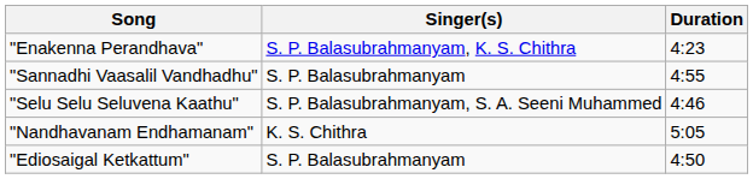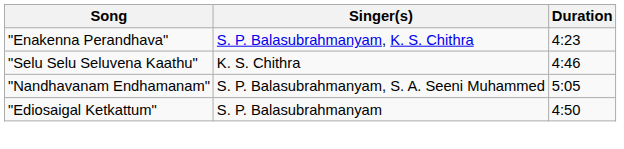 <table class="wikitable" style="font-size:95%;">
 <tr>
 <th>Song</th>
 <th>Singer(s)</th>
 <th>Duration</th>
 </tr>
 <tr>
 <td>"Enakenna Perandhava"</td>
 <td><a href='#'>S. P. Balasubrahmanyam</a>, <a href='#'>K. S. Chithra</a></td>
 <td>4:23</td>
 </tr>
 <tr>
-<td>"Sannadhi Vaasalil Vandhadhu"</td>
-<td>S. P. Balasubrahmanyam</td>
-<td>4:55</td>
-</tr>
-<tr>
 <td>"Selu Selu Seluvena Kaathu"</td>
-<td>S. P. Balasubrahmanyam, S. A. Seeni Muhammed</td>
+<td>K. S. Chithra</td>
 <td>4:46</td>
 </tr>
 <tr>
 <td>"Nandhavanam Endhamanam"</td>
-<td>K. S. Chithra</td>
+<td>S. P. Balasubrahmanyam, S. A. Seeni Muhammed</td>
 <td>5:05</td>
 </tr>
 <tr>
 <td>"Ediosaigal Ketkattum"</td>
 <td>S. P. Balasubrahmanyam</td>
 <td>4:50</td>
 </tr>
 </table>
